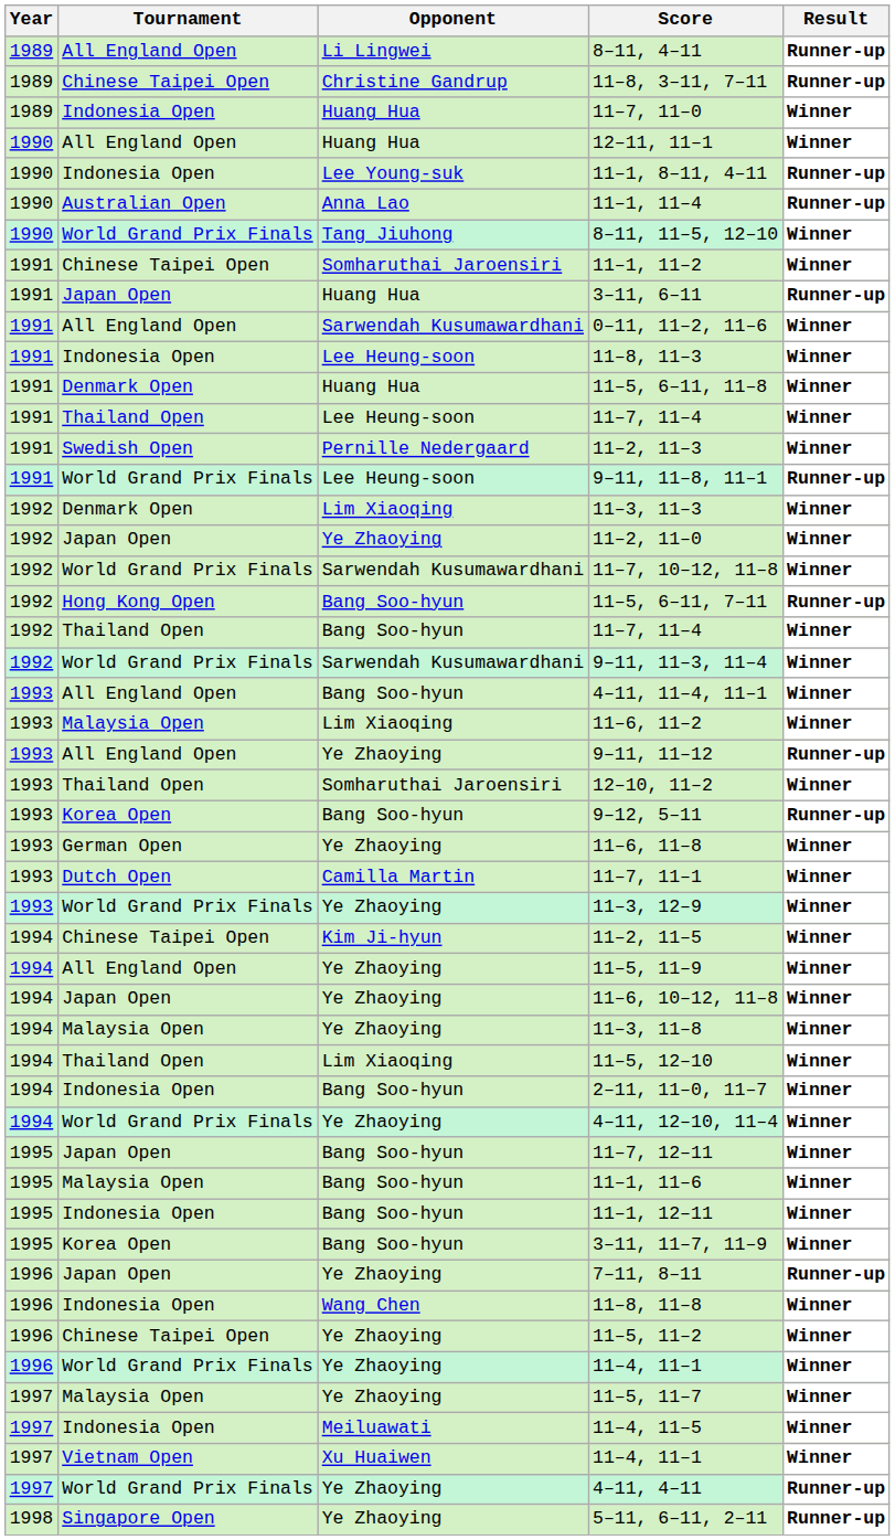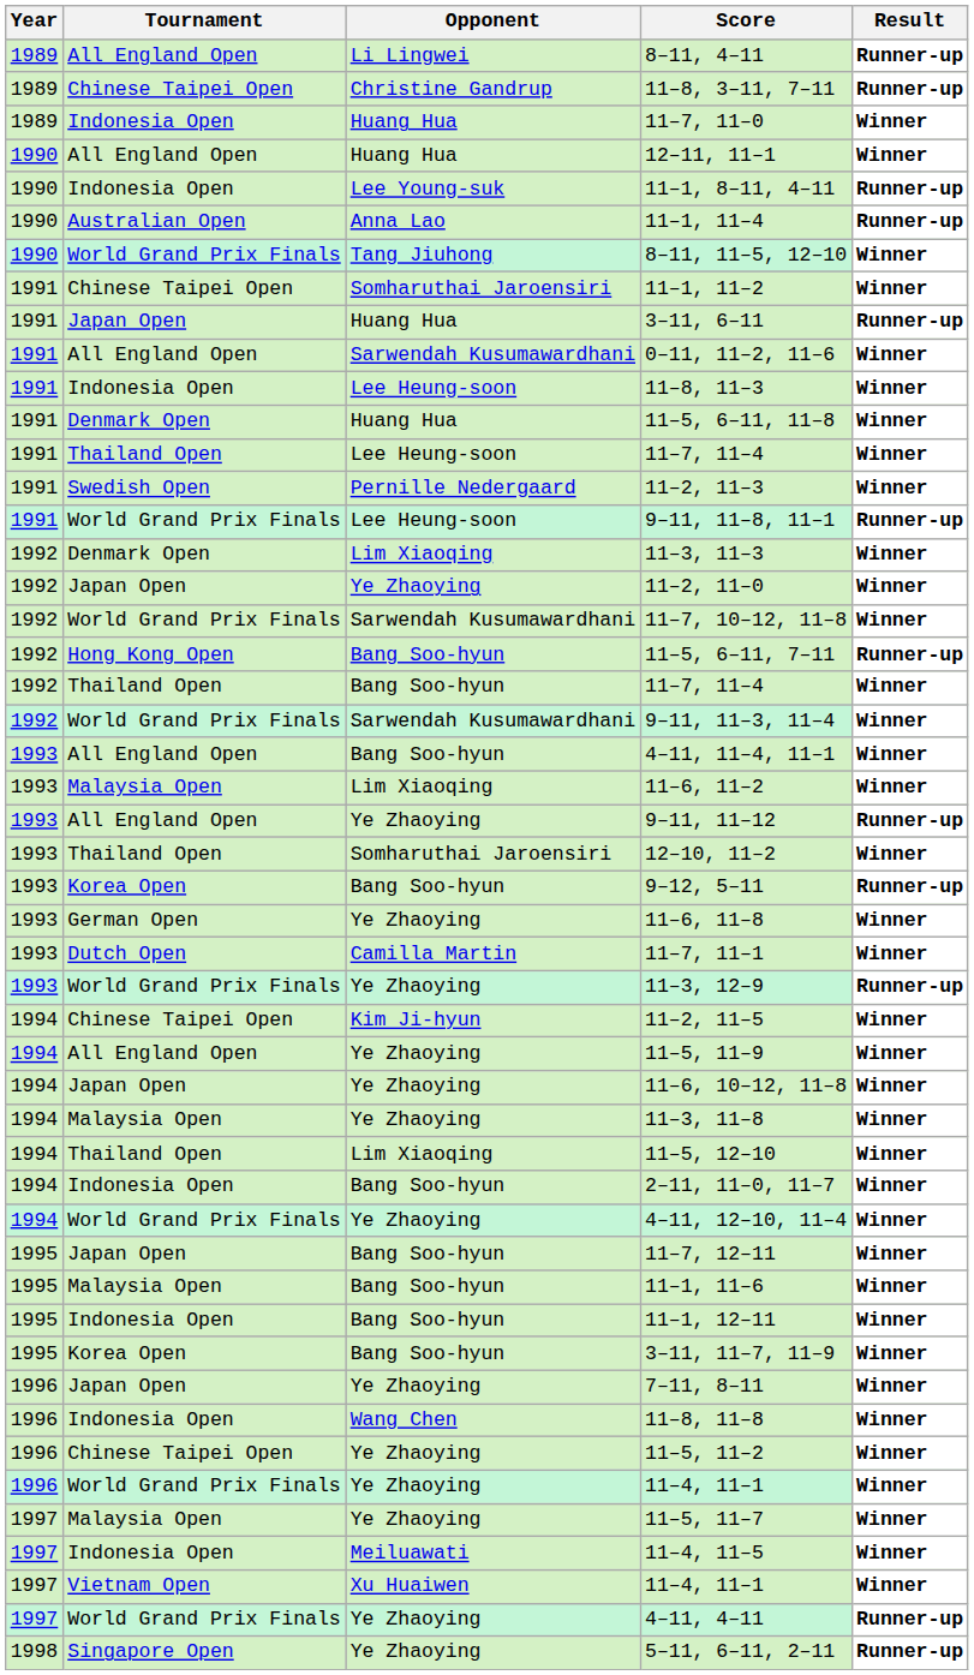 <table class="sortable wikitable" style="font-size: 90%;">
 <tr>
 <th>Year</th>
 <th>Tournament</th>
 <th>Opponent</th>
 <th>Score</th>
 <th>Result</th>
 </tr>
 <tr style="background:#D4F1C5">
 <td align="center"><a href='#'>1989</a></td>
 <td align="left"><a href='#'>All England Open</a></td>
 <td align="left"> <a href='#'>Li Lingwei</a></td>
 <td align="left">8–11, 4–11</td>
 <td style="text-align:left; background:white"> <strong>Runner-up</strong></td>
 </tr>
 <tr style="background:#D4F1C5">
 <td align="center">1989</td>
 <td align="left"><a href='#'>Chinese Taipei Open</a></td>
 <td align="left"> <a href='#'>Christine Gandrup</a></td>
 <td align="left">11–8, 3–11, 7–11</td>
 <td style="text-align:left; background:white"> <strong>Runner-up</strong></td>
 </tr>
 <tr style="background:#D4F1C5">
 <td align="center">1989</td>
 <td align="left"><a href='#'>Indonesia Open</a></td>
 <td align="left"> <a href='#'>Huang Hua</a></td>
 <td align="left">11–7, 11–0</td>
 <td style="text-align:left; background:white"> <strong>Winner</strong></td>
 </tr>
 <tr style="background:#D4F1C5">
 <td align="center"><a href='#'>1990</a></td>
 <td align="left">All England Open</td>
 <td align="left"> Huang Hua</td>
 <td align="left">12–11, 11–1</td>
 <td style="text-align:left; background:white"> <strong>Winner</strong></td>
 </tr>
 <tr style="background:#D4F1C5">
 <td align="center">1990</td>
 <td align="left">Indonesia Open</td>
 <td align="left"> <a href='#'>Lee Young-suk</a></td>
 <td align="left">11–1, 8–11, 4–11</td>
 <td style="text-align:left; background:white"> <strong>Runner-up</strong></td>
 </tr>
 <tr style="background:#D4F1C5">
 <td align="center">1990</td>
 <td align="left"><a href='#'>Australian Open</a></td>
 <td align="left"> <a href='#'>Anna Lao</a></td>
 <td align="left">11–1, 11–4</td>
 <td style="text-align:left; background:white"> <strong>Runner-up</strong></td>
 </tr>
 <tr style="background:#C3F6D7">
 <td align="center"><a href='#'>1990</a></td>
 <td align="left"><a href='#'>World Grand Prix Finals</a></td>
 <td align="left"> <a href='#'>Tang Jiuhong</a></td>
 <td align="left">8–11, 11–5, 12–10</td>
 <td style="text-align:left; background:white"> <strong>Winner</strong></td>
 </tr>
 <tr style="background:#D4F1C5">
 <td align="center">1991</td>
 <td align="left">Chinese Taipei Open</td>
 <td align="left"> <a href='#'>Somharuthai Jaroensiri</a></td>
 <td align="left">11–1, 11–2</td>
 <td style="text-align:left; background:white"> <strong>Winner</strong></td>
 </tr>
 <tr style="background:#D4F1C5">
 <td align="center">1991</td>
 <td align="left"><a href='#'>Japan Open</a></td>
 <td align="left"> Huang Hua</td>
 <td align="left">3–11, 6–11</td>
 <td style="text-align:left; background:white"> <strong>Runner-up</strong></td>
 </tr>
 <tr style="background:#D4F1C5">
 <td align="center"><a href='#'>1991</a></td>
 <td align="left">All England Open</td>
 <td align="left"> <a href='#'>Sarwendah Kusumawardhani</a></td>
 <td align="left">0–11, 11–2, 11–6</td>
 <td style="text-align:left; background:white"> <strong>Winner</strong></td>
 </tr>
 <tr style="background:#D4F1C5">
 <td align="center"><a href='#'>1991</a></td>
 <td align="left">Indonesia Open</td>
 <td align="left"> <a href='#'>Lee Heung-soon</a></td>
 <td align="left">11–8, 11–3</td>
 <td style="text-align:left; background:white"> <strong>Winner</strong></td>
 </tr>
 <tr style="background:#D4F1C5">
 <td align="center">1991</td>
 <td align="left"><a href='#'>Denmark Open</a></td>
 <td align="left"> Huang Hua</td>
 <td align="left">11–5, 6–11, 11–8</td>
 <td style="text-align:left; background:white"> <strong>Winner</strong></td>
 </tr>
 <tr style="background:#D4F1C5">
 <td align="center">1991</td>
 <td align="left"><a href='#'>Thailand Open</a></td>
 <td align="left"> Lee Heung-soon</td>
 <td align="left">11–7, 11–4</td>
 <td style="text-align:left; background:white"> <strong>Winner</strong></td>
 </tr>
 <tr style="background:#D4F1C5">
 <td align="center">1991</td>
 <td align="left"><a href='#'>Swedish Open</a></td>
 <td align="left"> <a href='#'>Pernille Nedergaard</a></td>
 <td align="left">11–2, 11–3</td>
 <td style="text-align:left; background:white"> <strong>Winner</strong></td>
 </tr>
 <tr style="background:#C3F6D7">
 <td align="center"><a href='#'>1991</a></td>
 <td align="left">World Grand Prix Finals</td>
 <td align="left"> Lee Heung-soon</td>
 <td align="left">9–11, 11–8, 11–1</td>
 <td style="text-align:left; background:white"> <strong>Runner-up</strong></td>
 </tr>
 <tr style="background:#D4F1C5">
 <td align="center">1992</td>
 <td align="left">Denmark Open</td>
 <td align="left"> <a href='#'>Lim Xiaoqing</a></td>
 <td align="left">11–3, 11–3</td>
 <td style="text-align:left; background:white"> <strong>Winner</strong></td>
 </tr>
 <tr style="background:#D4F1C5">
 <td align="center">1992</td>
 <td align="left">Japan Open</td>
 <td align="left"> <a href='#'>Ye Zhaoying</a></td>
 <td align="left">11–2, 11–0</td>
 <td style="text-align:left; background:white"> <strong>Winner</strong></td>
 </tr>
 <tr style="background:#D4F1C5">
 <td align="center">1992</td>
 <td align="left">World Grand Prix Finals</td>
 <td align="left"> Sarwendah Kusumawardhani</td>
 <td align="left">11–7, 10–12, 11–8</td>
 <td style="text-align:left; background:white"> <strong>Winner</strong></td>
 </tr>
 <tr style="background:#D4F1C5">
 <td align="center">1992</td>
 <td align="left"><a href='#'>Hong Kong Open</a></td>
 <td align="left"> <a href='#'>Bang Soo-hyun</a></td>
 <td align="left">11–5, 6–11, 7–11</td>
 <td style="text-align:left; background:white"> <strong>Runner-up</strong></td>
 </tr>
 <tr style="background:#D4F1C5">
 <td align="center">1992</td>
 <td align="left">Thailand Open</td>
 <td align="left"> Bang Soo-hyun</td>
 <td align="left">11–7, 11–4</td>
 <td style="text-align:left; background:white"> <strong>Winner</strong></td>
 </tr>
 <tr style="background:#C3F6D7">
 <td align="center"><a href='#'>1992</a></td>
 <td align="left">World Grand Prix Finals</td>
 <td align="left"> Sarwendah Kusumawardhani</td>
 <td align="left">9–11, 11–3, 11–4</td>
 <td style="text-align:left; background:white"> <strong>Winner</strong></td>
 </tr>
 <tr style="background:#D4F1C5">
 <td align="center"><a href='#'>1993</a></td>
 <td align="left">All England Open</td>
 <td align="left"> Bang Soo-hyun</td>
 <td align="left">4–11, 11–4, 11–1</td>
 <td style="text-align:left; background:white"> <strong>Winner</strong></td>
 </tr>
 <tr style="background:#D4F1C5">
 <td align="center">1993</td>
 <td align="left"><a href='#'>Malaysia Open</a></td>
 <td align="left"> Lim Xiaoqing</td>
 <td align="left">11–6, 11–2</td>
 <td style="text-align:left; background:white"> <strong>Winner</strong></td>
 </tr>
 <tr style="background:#D4F1C5">
 <td align="center"><a href='#'>1993</a></td>
 <td align="left">All England Open</td>
 <td align="left"> Ye Zhaoying</td>
 <td align="left">9–11, 11–12</td>
 <td style="text-align:left; background:white"> <strong>Runner-up</strong></td>
 </tr>
 <tr style="background:#D4F1C5">
 <td align="center">1993</td>
 <td align="left">Thailand Open</td>
 <td align="left"> Somharuthai Jaroensiri</td>
 <td align="left">12–10, 11–2</td>
 <td style="text-align:left; background:white"> <strong>Winner</strong></td>
 </tr>
 <tr style="background:#D4F1C5">
 <td align="center">1993</td>
 <td align="left"><a href='#'>Korea Open</a></td>
 <td align="left"> Bang Soo-hyun</td>
 <td align="left">9–12, 5–11</td>
 <td style="text-align:left; background:white"> <strong>Runner-up</strong></td>
 </tr>
 <tr style="background:#D4F1C5">
 <td align="center">1993</td>
 <td align="left">German Open</td>
 <td align="left"> Ye Zhaoying</td>
 <td align="left">11–6, 11–8</td>
 <td style="text-align:left; background:white"> <strong>Winner</strong></td>
 </tr>
 <tr style="background:#D4F1C5">
 <td align="center">1993</td>
 <td align="left"><a href='#'>Dutch Open</a></td>
 <td align="left"> <a href='#'>Camilla Martin</a></td>
 <td align="left">11–7, 11–1</td>
 <td style="text-align:left; background:white"> <strong>Winner</strong></td>
 </tr>
 <tr style="background:#C3F6D7">
 <td align="center"><a href='#'>1993</a></td>
 <td align="left">World Grand Prix Finals</td>
 <td align="left"> Ye Zhaoying</td>
 <td align="left">11–3, 12–9</td>
-<td style="text-align:left; background:white"> <strong>Winner</strong></td>
+<td style="text-align:left; background:white"> <strong>Runner-up</strong></td>
 </tr>
 <tr style="background:#D4F1C5">
 <td align="center">1994</td>
 <td align="left">Chinese Taipei Open</td>
 <td align="left"> <a href='#'>Kim Ji-hyun</a></td>
 <td align="left">11–2, 11–5</td>
 <td style="text-align:left; background:white"> <strong>Winner</strong></td>
 </tr>
 <tr style="background:#D4F1C5">
 <td align="center"><a href='#'>1994</a></td>
 <td align="left">All England Open</td>
 <td align="left"> Ye Zhaoying</td>
 <td align="left">11–5, 11–9</td>
 <td style="text-align:left; background:white"> <strong>Winner</strong></td>
 </tr>
 <tr style="background:#D4F1C5">
 <td align="center">1994</td>
 <td align="left">Japan Open</td>
 <td align="left"> Ye Zhaoying</td>
 <td align="left">11–6, 10–12, 11–8</td>
 <td style="text-align:left; background:white"> <strong>Winner</strong></td>
 </tr>
 <tr style="background:#D4F1C5">
 <td align="center">1994</td>
 <td align="left">Malaysia Open</td>
 <td align="left"> Ye Zhaoying</td>
 <td align="left">11–3, 11–8</td>
 <td style="text-align:left; background:white"> <strong>Winner</strong></td>
 </tr>
 <tr style="background:#D4F1C5">
 <td align="center">1994</td>
 <td align="left">Thailand Open</td>
 <td align="left"> Lim Xiaoqing</td>
 <td align="left">11–5, 12–10</td>
 <td style="text-align:left; background:white"> <strong>Winner</strong></td>
 </tr>
 <tr style="background:#D4F1C5">
 <td align="center">1994</td>
 <td align="left">Indonesia Open</td>
 <td align="left"> Bang Soo-hyun</td>
 <td align="left">2–11, 11–0, 11–7</td>
 <td style="text-align:left; background:white"> <strong>Winner</strong></td>
 </tr>
 <tr style="background:#C3F6D7">
 <td align="center"><a href='#'>1994</a></td>
 <td align="left">World Grand Prix Finals</td>
 <td align="left"> Ye Zhaoying</td>
 <td align="left">4–11, 12–10, 11–4</td>
 <td style="text-align:left; background:white"> <strong>Winner</strong></td>
 </tr>
 <tr style="background:#D4F1C5">
 <td align="center">1995</td>
 <td align="left">Japan Open</td>
 <td align="left"> Bang Soo-hyun</td>
 <td align="left">11–7, 12–11</td>
 <td style="text-align:left; background:white"> <strong>Winner</strong></td>
 </tr>
 <tr style="background:#D4F1C5">
 <td align="center">1995</td>
 <td align="left">Malaysia Open</td>
 <td align="left"> Bang Soo-hyun</td>
 <td align="left">11–1, 11–6</td>
 <td style="text-align:left; background:white"> <strong>Winner</strong></td>
 </tr>
 <tr style="background:#D4F1C5">
 <td align="center">1995</td>
 <td align="left">Indonesia Open</td>
 <td align="left"> Bang Soo-hyun</td>
 <td align="left">11–1, 12–11</td>
 <td style="text-align:left; background:white"> <strong>Winner</strong></td>
 </tr>
 <tr style="background:#D4F1C5">
 <td align="center">1995</td>
 <td align="left">Korea Open</td>
 <td align="left"> Bang Soo-hyun</td>
 <td align="left">3–11, 11–7, 11–9</td>
 <td style="text-align:left; background:white"> <strong>Winner</strong></td>
 </tr>
 <tr style="background:#D4F1C5">
 <td align="center">1996</td>
 <td align="left">Japan Open</td>
 <td align="left"> Ye Zhaoying</td>
 <td align="left">7–11, 8–11</td>
-<td style="text-align:left; background:white"> <strong>Runner-up</strong></td>
+<td style="text-align:left; background:white"> <strong>Winner</strong></td>
 </tr>
 <tr style="background:#D4F1C5">
 <td align="center">1996</td>
 <td align="left">Indonesia Open</td>
 <td align="left"> <a href='#'>Wang Chen</a></td>
 <td align="left">11–8, 11–8</td>
 <td style="text-align:left; background:white"> <strong>Winner</strong></td>
 </tr>
 <tr style="background:#D4F1C5">
 <td align="center">1996</td>
 <td align="left">Chinese Taipei Open</td>
 <td align="left"> Ye Zhaoying</td>
 <td align="left">11–5, 11–2</td>
 <td style="text-align:left; background:white"> <strong>Winner</strong></td>
 </tr>
 <tr style="background:#C3F6D7">
 <td align="center"><a href='#'>1996</a></td>
 <td align="left">World Grand Prix Finals</td>
 <td align="left"> Ye Zhaoying</td>
 <td align="left">11–4, 11–1</td>
 <td style="text-align:left; background:white"> <strong>Winner</strong></td>
 </tr>
 <tr style="background:#D4F1C5">
 <td align="center">1997</td>
 <td align="left">Malaysia Open</td>
 <td align="left"> Ye Zhaoying</td>
 <td align="left">11–5, 11–7</td>
 <td style="text-align:left; background:white"> <strong>Winner</strong></td>
 </tr>
 <tr style="background:#D4F1C5">
 <td align="center"><a href='#'>1997</a></td>
 <td align="left">Indonesia Open</td>
 <td align="left"> <a href='#'>Meiluawati</a></td>
 <td align="left">11–4, 11–5</td>
 <td style="text-align:left; background:white"> <strong>Winner</strong></td>
 </tr>
 <tr style="background:#D4F1C5">
 <td align="center">1997</td>
 <td align="left"><a href='#'>Vietnam Open</a></td>
 <td align="left"> <a href='#'>Xu Huaiwen</a></td>
 <td align="left">11–4, 11–1</td>
 <td style="text-align:left; background:white"> <strong>Winner</strong></td>
 </tr>
 <tr style="background:#C3F6D7">
 <td align="center"><a href='#'>1997</a></td>
 <td align="left">World Grand Prix Finals</td>
 <td align="left"> Ye Zhaoying</td>
 <td align="left">4–11, 4–11</td>
 <td style="text-align:left; background:white"> <strong>Runner-up</strong></td>
 </tr>
 <tr style="background:#D4F1C5">
 <td align="center">1998</td>
 <td align="left"><a href='#'>Singapore Open</a></td>
 <td align="left"> Ye Zhaoying</td>
 <td align="left">5–11, 6–11, 2–11</td>
 <td style="text-align:left; background:white"> <strong>Runner-up</strong></td>
 </tr>
 </table>
